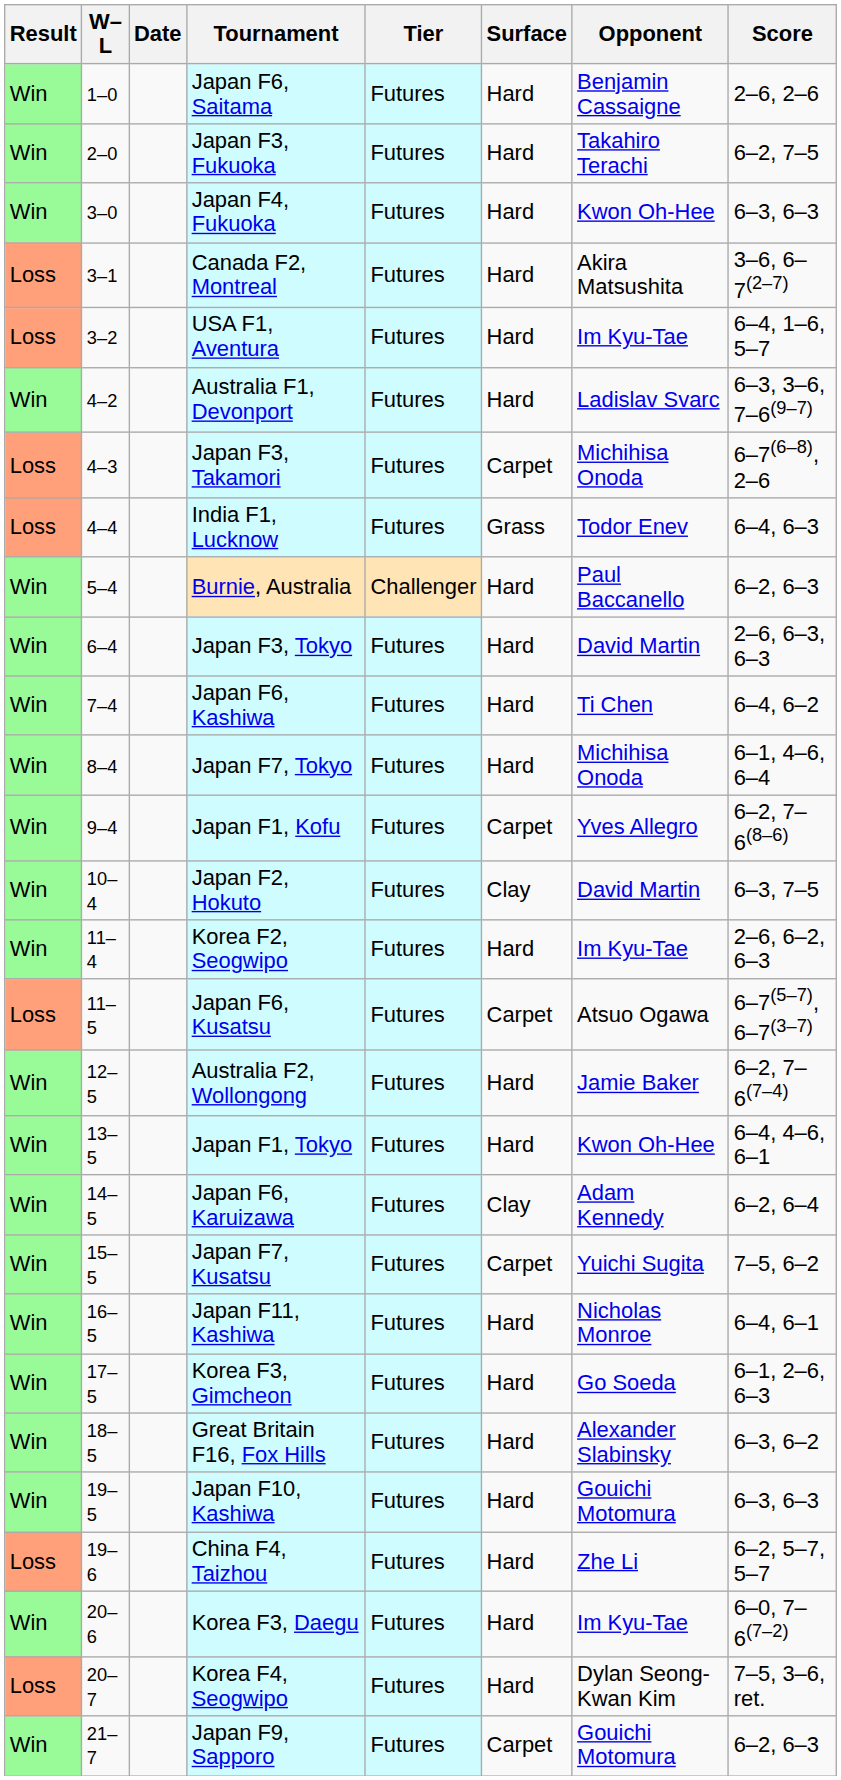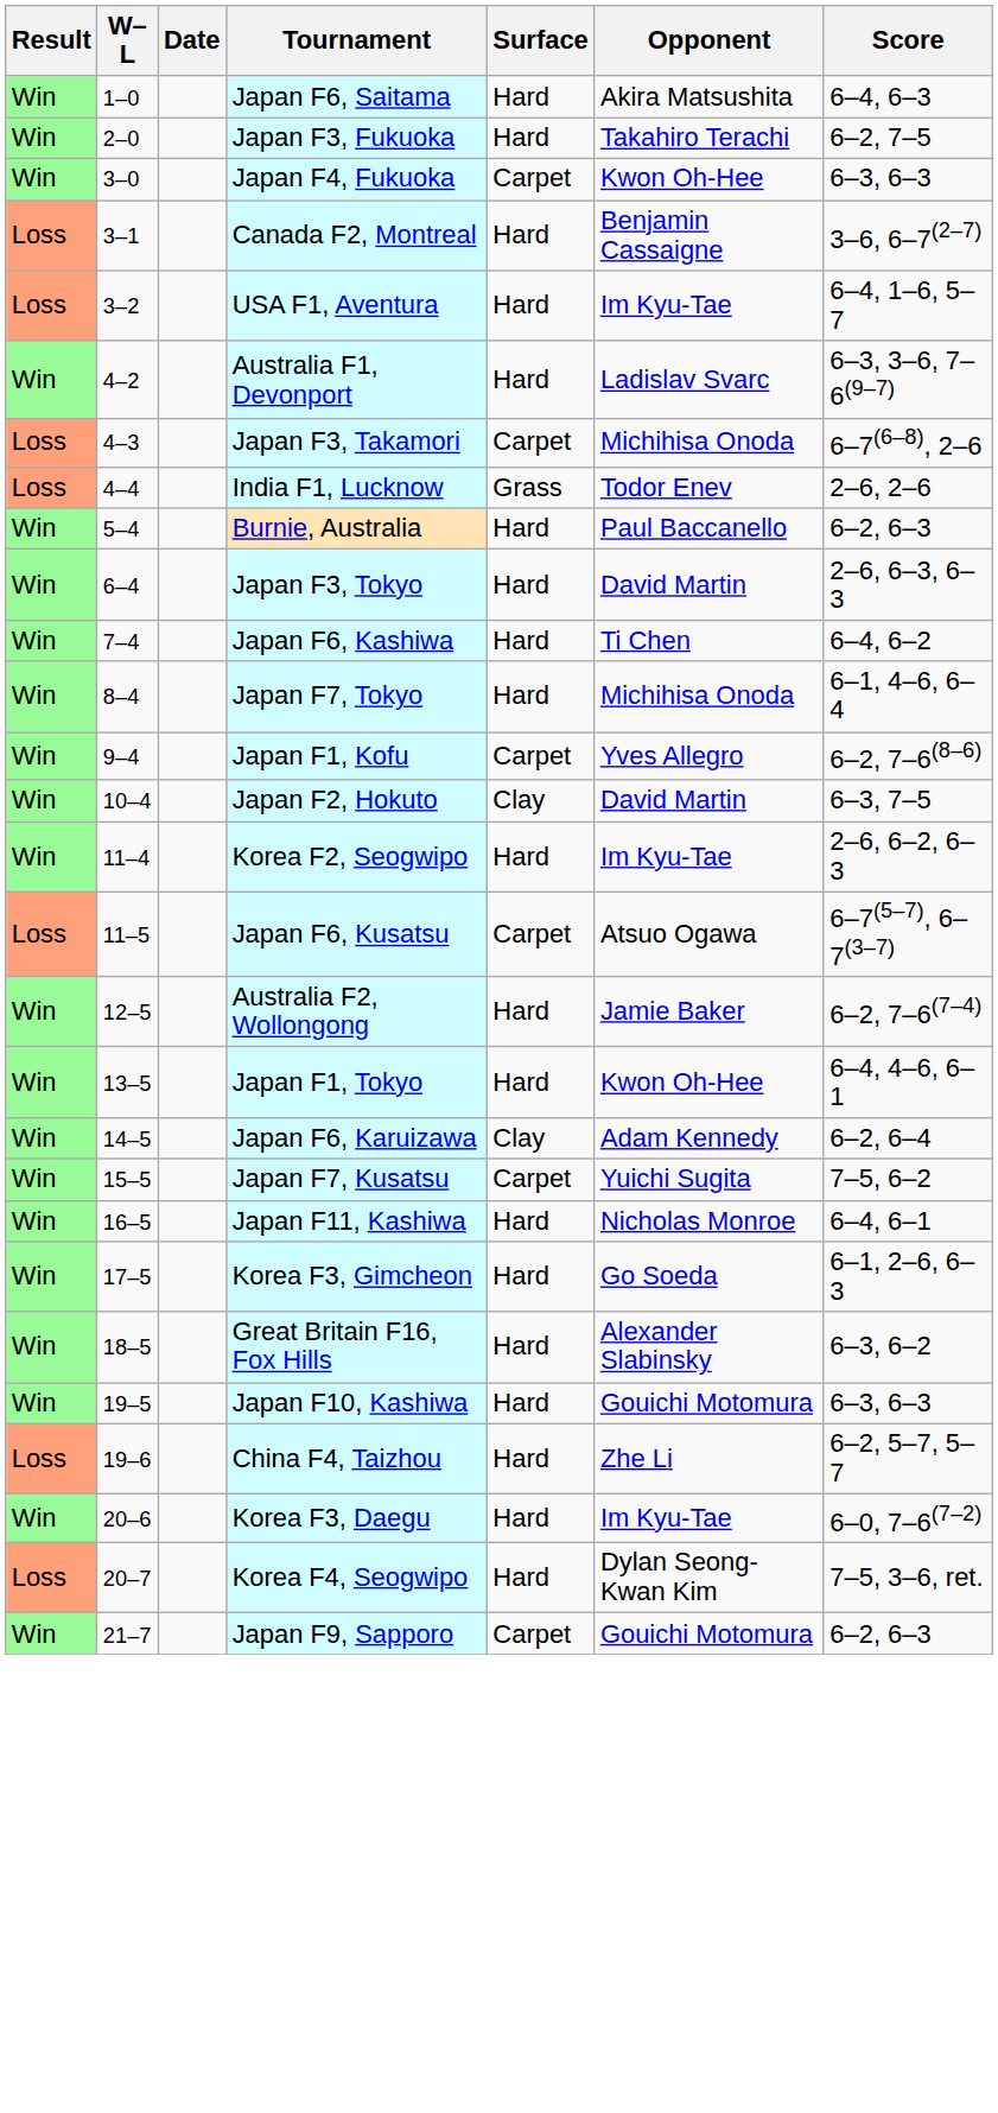 <table class="sortable wikitable">
 <tr>
 <th>Result</th>
 <th class="unsortable">W–L</th>
 <th>Date</th>
 <th>Tournament</th>
-<th>Tier</th>
 <th>Surface</th>
 <th>Opponent</th>
 <th class="unsortable">Score</th>
 </tr>
 <tr>
 <td bgcolor=98FB98>Win</td>
 <td><small>1–0</small></td>
 <td></td>
 <td style="background:#cffcff;">Japan F6, <a href='#'>Saitama</a></td>
-<td style="background:#cffcff;">Futures</td>
 <td>Hard</td>
-<td> <a href='#'>Benjamin Cassaigne</a></td>
-<td>2–6, 2–6</td>
+<td> Akira Matsushita</td>
+<td>6–4, 6–3</td>
 </tr>
 <tr>
 <td bgcolor=98FB98>Win</td>
 <td><small>2–0</small></td>
 <td></td>
 <td style="background:#cffcff;">Japan F3, <a href='#'>Fukuoka</a></td>
-<td style="background:#cffcff;">Futures</td>
 <td>Hard</td>
 <td> <a href='#'>Takahiro Terachi</a></td>
 <td>6–2, 7–5</td>
 </tr>
 <tr>
 <td bgcolor=98FB98>Win</td>
 <td><small>3–0</small></td>
 <td></td>
 <td style="background:#cffcff;">Japan F4, <a href='#'>Fukuoka</a></td>
-<td style="background:#cffcff;">Futures</td>
-<td>Hard</td>
+<td>Carpet</td>
 <td> <a href='#'>Kwon Oh-Hee</a></td>
 <td>6–3, 6–3</td>
 </tr>
 <tr>
 <td bgcolor=FFA07A>Loss</td>
 <td><small>3–1</small></td>
 <td></td>
 <td style="background:#cffcff;">Canada F2, <a href='#'>Montreal</a></td>
-<td style="background:#cffcff;">Futures</td>
 <td>Hard</td>
-<td> Akira Matsushita</td>
+<td> <a href='#'>Benjamin Cassaigne</a></td>
 <td>3–6, 6–7<sup>(2–7)</sup></td>
 </tr>
 <tr>
 <td bgcolor=FFA07A>Loss</td>
 <td><small>3–2</small></td>
 <td></td>
 <td style="background:#cffcff;">USA F1, <a href='#'>Aventura</a></td>
-<td style="background:#cffcff;">Futures</td>
 <td>Hard</td>
 <td> <a href='#'>Im Kyu-Tae</a></td>
 <td>6–4, 1–6, 5–7</td>
 </tr>
 <tr>
 <td bgcolor=98FB98>Win</td>
 <td><small>4–2</small></td>
 <td></td>
 <td style="background:#cffcff;">Australia F1, <a href='#'>Devonport</a></td>
-<td style="background:#cffcff;">Futures</td>
 <td>Hard</td>
 <td> <a href='#'>Ladislav Svarc</a></td>
 <td>6–3, 3–6, 7–6<sup>(9–7)</sup></td>
 </tr>
 <tr>
 <td bgcolor=FFA07A>Loss</td>
 <td><small>4–3</small></td>
 <td></td>
 <td style="background:#cffcff;">Japan F3, <a href='#'>Takamori</a></td>
-<td style="background:#cffcff;">Futures</td>
 <td>Carpet</td>
 <td> <a href='#'>Michihisa Onoda</a></td>
 <td>6–7<sup>(6–8)</sup>, 2–6</td>
 </tr>
 <tr>
 <td bgcolor=FFA07A>Loss</td>
 <td><small>4–4</small></td>
 <td></td>
 <td style="background:#cffcff;">India F1, <a href='#'>Lucknow</a></td>
-<td style="background:#cffcff;">Futures</td>
 <td>Grass</td>
 <td> <a href='#'>Todor Enev</a></td>
-<td>6–4, 6–3</td>
+<td>2–6, 2–6</td>
 </tr>
 <tr>
 <td bgcolor=98FB98>Win</td>
 <td><small>5–4</small></td>
 <td></td>
 <td style="background:moccasin;"><a href='#'>Burnie</a>, Australia</td>
-<td style="background:moccasin;">Challenger</td>
 <td>Hard</td>
 <td> <a href='#'>Paul Baccanello</a></td>
 <td>6–2, 6–3</td>
 </tr>
 <tr>
 <td bgcolor=98FB98>Win</td>
 <td><small>6–4</small></td>
 <td></td>
 <td style="background:#cffcff;">Japan F3, <a href='#'>Tokyo</a></td>
-<td style="background:#cffcff;">Futures</td>
 <td>Hard</td>
 <td> <a href='#'>David Martin</a></td>
 <td>2–6, 6–3, 6–3</td>
 </tr>
 <tr>
 <td bgcolor=98FB98>Win</td>
 <td><small>7–4</small></td>
 <td></td>
 <td style="background:#cffcff;">Japan F6, <a href='#'>Kashiwa</a></td>
-<td style="background:#cffcff;">Futures</td>
 <td>Hard</td>
 <td> <a href='#'>Ti Chen</a></td>
 <td>6–4, 6–2</td>
 </tr>
 <tr>
 <td bgcolor=98FB98>Win</td>
 <td><small>8–4</small></td>
 <td></td>
 <td style="background:#cffcff;">Japan F7, <a href='#'>Tokyo</a></td>
-<td style="background:#cffcff;">Futures</td>
 <td>Hard</td>
 <td> <a href='#'>Michihisa Onoda</a></td>
 <td>6–1, 4–6, 6–4</td>
 </tr>
 <tr>
 <td bgcolor=98FB98>Win</td>
 <td><small>9–4</small></td>
 <td></td>
 <td style="background:#cffcff;">Japan F1, <a href='#'>Kofu</a></td>
-<td style="background:#cffcff;">Futures</td>
 <td>Carpet</td>
 <td> <a href='#'>Yves Allegro</a></td>
 <td>6–2, 7–6<sup>(8–6)</sup></td>
 </tr>
 <tr>
 <td bgcolor=98FB98>Win</td>
 <td><small>10–4</small></td>
 <td></td>
 <td style="background:#cffcff;">Japan F2, <a href='#'>Hokuto</a></td>
-<td style="background:#cffcff;">Futures</td>
 <td>Clay</td>
 <td> <a href='#'>David Martin</a></td>
 <td>6–3, 7–5</td>
 </tr>
 <tr>
 <td bgcolor=98FB98>Win</td>
 <td><small>11–4</small></td>
 <td></td>
 <td style="background:#cffcff;">Korea F2, <a href='#'>Seogwipo</a></td>
-<td style="background:#cffcff;">Futures</td>
 <td>Hard</td>
 <td> <a href='#'>Im Kyu-Tae</a></td>
 <td>2–6, 6–2, 6–3</td>
 </tr>
 <tr>
 <td bgcolor=FFA07A>Loss</td>
 <td><small>11–5</small></td>
 <td></td>
 <td style="background:#cffcff;">Japan F6, <a href='#'>Kusatsu</a></td>
-<td style="background:#cffcff;">Futures</td>
 <td>Carpet</td>
 <td> Atsuo Ogawa</td>
 <td>6–7<sup>(5–7)</sup>, 6–7<sup>(3–7)</sup></td>
 </tr>
 <tr>
 <td bgcolor=98FB98>Win</td>
 <td><small>12–5</small></td>
 <td></td>
 <td style="background:#cffcff;">Australia F2, <a href='#'>Wollongong</a></td>
-<td style="background:#cffcff;">Futures</td>
 <td>Hard</td>
 <td> <a href='#'>Jamie Baker</a></td>
 <td>6–2, 7–6<sup>(7–4)</sup></td>
 </tr>
 <tr>
 <td bgcolor=98FB98>Win</td>
 <td><small>13–5</small></td>
 <td></td>
 <td style="background:#cffcff;">Japan F1, <a href='#'>Tokyo</a></td>
-<td style="background:#cffcff;">Futures</td>
 <td>Hard</td>
 <td> <a href='#'>Kwon Oh-Hee</a></td>
 <td>6–4, 4–6, 6–1</td>
 </tr>
 <tr>
 <td bgcolor=98FB98>Win</td>
 <td><small>14–5</small></td>
 <td></td>
 <td style="background:#cffcff;">Japan F6, <a href='#'>Karuizawa</a></td>
-<td style="background:#cffcff;">Futures</td>
 <td>Clay</td>
 <td> <a href='#'>Adam Kennedy</a></td>
 <td>6–2, 6–4</td>
 </tr>
 <tr>
 <td bgcolor=98FB98>Win</td>
 <td><small>15–5</small></td>
 <td></td>
 <td style="background:#cffcff;">Japan F7, <a href='#'>Kusatsu</a></td>
-<td style="background:#cffcff;">Futures</td>
 <td>Carpet</td>
 <td> <a href='#'>Yuichi Sugita</a></td>
 <td>7–5, 6–2</td>
 </tr>
 <tr>
 <td bgcolor=98FB98>Win</td>
 <td><small>16–5</small></td>
 <td></td>
 <td style="background:#cffcff;">Japan F11, <a href='#'>Kashiwa</a></td>
-<td style="background:#cffcff;">Futures</td>
 <td>Hard</td>
 <td> <a href='#'>Nicholas Monroe</a></td>
 <td>6–4, 6–1</td>
 </tr>
 <tr>
 <td bgcolor=98FB98>Win</td>
 <td><small>17–5</small></td>
 <td></td>
 <td style="background:#cffcff;">Korea F3, <a href='#'>Gimcheon</a></td>
-<td style="background:#cffcff;">Futures</td>
 <td>Hard</td>
 <td> <a href='#'>Go Soeda</a></td>
 <td>6–1, 2–6, 6–3</td>
 </tr>
 <tr>
 <td bgcolor=98FB98>Win</td>
 <td><small>18–5</small></td>
 <td></td>
 <td style="background:#cffcff;">Great Britain F16, <a href='#'>Fox Hills</a></td>
-<td style="background:#cffcff;">Futures</td>
 <td>Hard</td>
 <td> <a href='#'>Alexander Slabinsky</a></td>
 <td>6–3, 6–2</td>
 </tr>
 <tr>
 <td bgcolor=98FB98>Win</td>
 <td><small>19–5</small></td>
 <td></td>
 <td style="background:#cffcff;">Japan F10, <a href='#'>Kashiwa</a></td>
-<td style="background:#cffcff;">Futures</td>
 <td>Hard</td>
 <td> <a href='#'>Gouichi Motomura</a></td>
 <td>6–3, 6–3</td>
 </tr>
 <tr>
 <td bgcolor=FFA07A>Loss</td>
 <td><small>19–6</small></td>
 <td></td>
 <td style="background:#cffcff;">China F4, <a href='#'>Taizhou</a></td>
-<td style="background:#cffcff;">Futures</td>
 <td>Hard</td>
 <td> <a href='#'>Zhe Li</a></td>
 <td>6–2, 5–7, 5–7</td>
 </tr>
 <tr>
 <td bgcolor=98FB98>Win</td>
 <td><small>20–6</small></td>
 <td></td>
 <td style="background:#cffcff;">Korea F3, <a href='#'>Daegu</a></td>
-<td style="background:#cffcff;">Futures</td>
 <td>Hard</td>
 <td> <a href='#'>Im Kyu-Tae</a></td>
 <td>6–0, 7–6<sup>(7–2)</sup></td>
 </tr>
 <tr>
 <td bgcolor=FFA07A>Loss</td>
 <td><small>20–7</small></td>
 <td></td>
 <td style="background:#cffcff;">Korea F4, <a href='#'>Seogwipo</a></td>
-<td style="background:#cffcff;">Futures</td>
 <td>Hard</td>
 <td> Dylan Seong-Kwan Kim</td>
 <td>7–5, 3–6, ret.</td>
 </tr>
 <tr>
 <td bgcolor=98FB98>Win</td>
 <td><small>21–7</small></td>
 <td></td>
 <td style="background:#cffcff;">Japan F9, <a href='#'>Sapporo</a></td>
-<td style="background:#cffcff;">Futures</td>
 <td>Carpet</td>
 <td> <a href='#'>Gouichi Motomura</a></td>
 <td>6–2, 6–3</td>
 </tr>
 </table>
